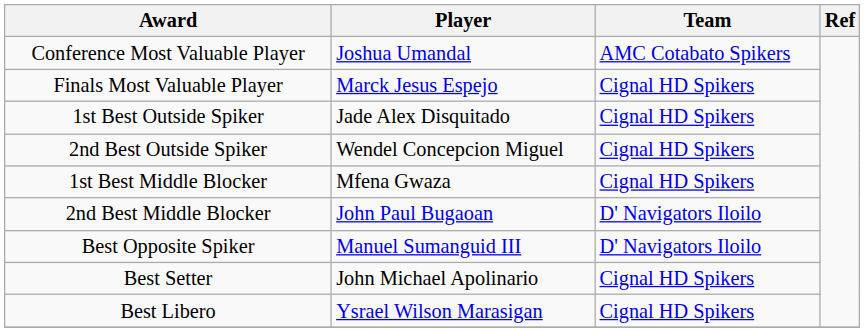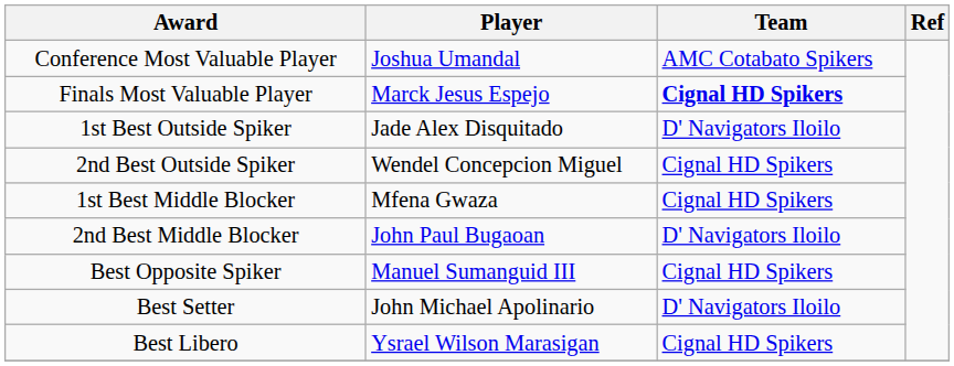 <table class="wikitable">
 <tr>
 <th width=250>Award</th>
 <th width=200>Player</th>
 <th width=170>Team</th>
 <th width=10>Ref</th>
 </tr>
 <tr>
 <td style="text-align:center">Conference Most Valuable Player</td>
 <td><a href='#'>Joshua Umandal</a></td>
 <td> <a href='#'>AMC Cotabato Spikers</a></td>
 <td rowspan=9></td>
 </tr>
 <tr>
 <td style="text-align:center">Finals Most Valuable Player</td>
 <td><a href='#'>Marck Jesus Espejo</a></td>
-<td> <a href='#'>Cignal HD Spikers</a></td>
+<td><strong> <a href='#'>Cignal HD Spikers</a></strong></td>
 </tr>
 <tr>
 <td style="text-align:center">1st Best Outside Spiker</td>
 <td>Jade Alex Disquitado</td>
-<td> <a href='#'>Cignal HD Spikers</a></td>
+<td> <a href='#'>D' Navigators Iloilo</a></td>
 </tr>
 <tr>
 <td style="text-align:center">2nd Best Outside Spiker</td>
 <td>Wendel Concepcion Miguel</td>
 <td> <a href='#'>Cignal HD Spikers</a></td>
 </tr>
 <tr>
 <td style="text-align:center">1st Best Middle Blocker</td>
 <td>Mfena Gwaza</td>
 <td> <a href='#'>Cignal HD Spikers</a></td>
 </tr>
 <tr>
 <td style="text-align:center">2nd Best Middle Blocker</td>
 <td><a href='#'>John Paul Bugaoan</a></td>
 <td> <a href='#'>D' Navigators Iloilo</a></td>
 </tr>
 <tr>
 <td style="text-align:center">Best Opposite Spiker</td>
 <td><a href='#'>Manuel Sumanguid III</a></td>
-<td> <a href='#'>D' Navigators Iloilo</a></td>
+<td> <a href='#'>Cignal HD Spikers</a></td>
 </tr>
 <tr>
 <td style="text-align:center">Best Setter</td>
 <td>John Michael Apolinario</td>
-<td> <a href='#'>Cignal HD Spikers</a></td>
+<td> <a href='#'>D' Navigators Iloilo</a></td>
 </tr>
 <tr>
 <td style="text-align:center">Best Libero</td>
 <td><a href='#'>Ysrael Wilson Marasigan</a></td>
 <td> <a href='#'>Cignal HD Spikers</a></td>
 </tr>
 <tr>
 </tr>
 </table>
